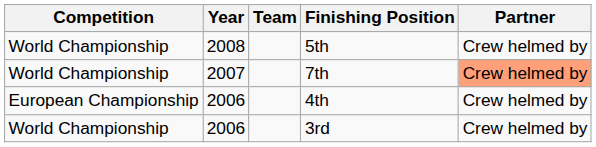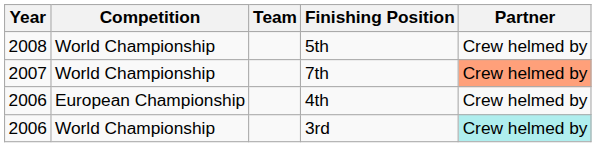 <table class="wikitable">
 <tr>
+<th>Year</th>
 <th>Competition</th>
-<th>Year</th>
 <th>Team</th>
 <th>Finishing Position</th>
 <th>Partner</th>
 </tr>
 <tr>
+<td>2008</td>
 <td>World Championship</td>
-<td>2008</td>
 <td></td>
 <td>5th</td>
 <td>Crew helmed by </td>
 </tr>
 <tr>
+<td>2007</td>
 <td>World Championship</td>
-<td>2007</td>
 <td></td>
 <td>7th</td>
 <td style="background: lightsalmon;">Crew helmed by </td>
 </tr>
 <tr>
+<td>2006</td>
 <td>European Championship</td>
-<td>2006</td>
 <td></td>
 <td>4th</td>
 <td>Crew helmed by </td>
 </tr>
 <tr>
+<td>2006</td>
 <td>World Championship</td>
-<td>2006</td>
 <td></td>
 <td>3rd</td>
-<td>Crew helmed by </td>
+<td style="background: paleturquoise;">Crew helmed by </td>
 </tr>
 </table>
